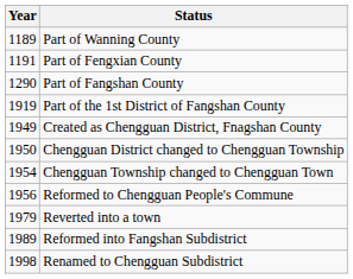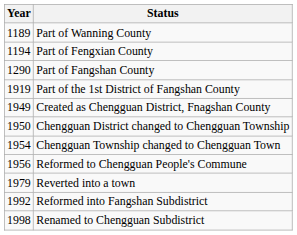 <table class="wikitable">
 <tr>
 <th>Year</th>
 <th>Status</th>
 </tr>
 <tr>
 <td>1189</td>
 <td>Part of Wanning County</td>
 </tr>
 <tr>
-<td>1191</td>
+<td>1194</td>
 <td>Part of Fengxian County</td>
 </tr>
 <tr>
 <td>1290</td>
 <td>Part of Fangshan County</td>
 </tr>
 <tr>
 <td>1919</td>
 <td>Part of the 1st District of Fangshan County</td>
 </tr>
 <tr>
 <td>1949</td>
 <td>Created as Chengguan District, Fnagshan County</td>
 </tr>
 <tr>
 <td>1950</td>
 <td>Chengguan District changed to Chengguan Township</td>
 </tr>
 <tr>
 <td>1954</td>
 <td>Chengguan Township changed to Chengguan Town</td>
 </tr>
 <tr>
 <td>1956</td>
 <td>Reformed to Chengguan People's Commune</td>
 </tr>
 <tr>
 <td>1979</td>
 <td>Reverted into a town</td>
 </tr>
 <tr>
-<td>1989</td>
+<td>1992</td>
 <td>Reformed into Fangshan Subdistrict</td>
 </tr>
 <tr>
 <td>1998</td>
 <td>Renamed to Chengguan Subdistrict</td>
 </tr>
 </table>
